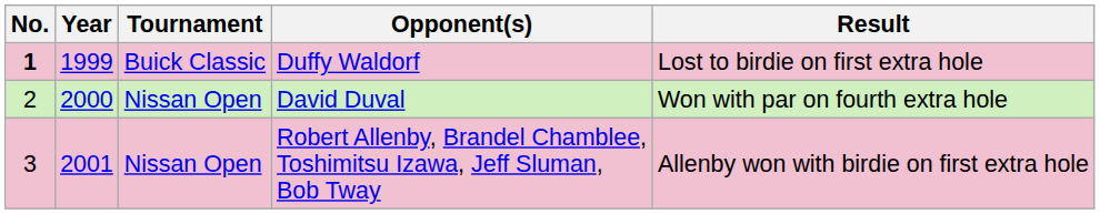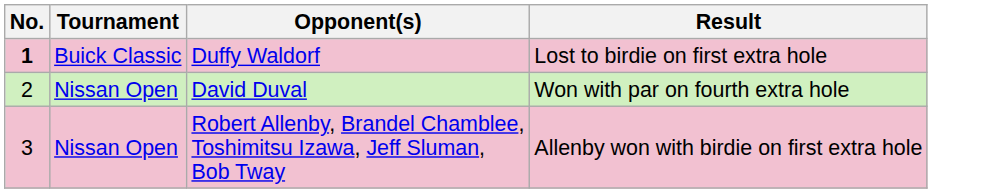 <table class="wikitable" style="font-size:95%;">
 <tr>
 <th>No.</th>
-<th>Year</th>
 <th>Tournament</th>
 <th>Opponent(s)</th>
 <th>Result</th>
 </tr>
 <tr style="background:#F2C1D1;">
 <td align=center><strong>1</strong></td>
-<td><a href='#'>1999</a></td>
 <td><a href='#'>Buick Classic</a></td>
 <td> <a href='#'>Duffy Waldorf</a></td>
 <td>Lost to birdie on first extra hole</td>
 </tr>
 <tr style="background:#D0F0C0;">
 <td align=center>2</td>
-<td><a href='#'>2000</a></td>
 <td><a href='#'>Nissan Open</a></td>
 <td> <a href='#'>David Duval</a></td>
 <td>Won with par on fourth extra hole</td>
 </tr>
 <tr style="background:#F2C1D1;">
 <td align=center>3</td>
-<td><a href='#'>2001</a></td>
 <td><a href='#'>Nissan Open</a></td>
 <td> <a href='#'>Robert Allenby</a>,  <a href='#'>Brandel Chamblee</a>,<br> <a href='#'>Toshimitsu Izawa</a>,  <a href='#'>Jeff Sluman</a>,<br> <a href='#'>Bob Tway</a></td>
 <td>Allenby won with birdie on first extra hole</td>
 </tr>
 </table>
